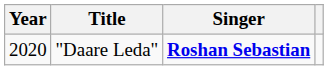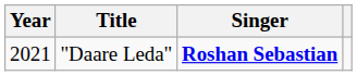 <table class="wikitable sortable">
 <tr>
 <th>Year</th>
 <th>Title</th>
 <th>Singer</th>
 <th class="unsortable"></th>
 </tr>
 <tr>
-<td>2020</td>
+<td>2021</td>
 <td>"Daare Leda"</td>
 <td><strong><a href='#'>Roshan Sebastian</a></strong></td>
 <td></td>
 </tr>
 </table>
